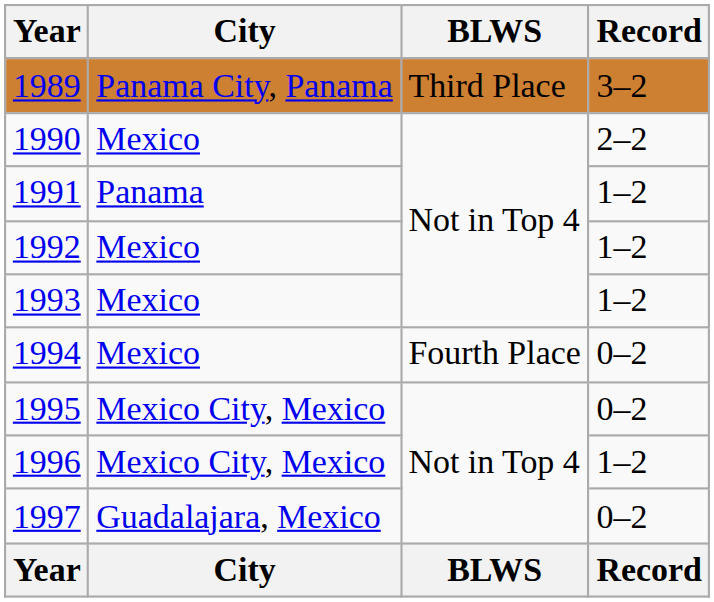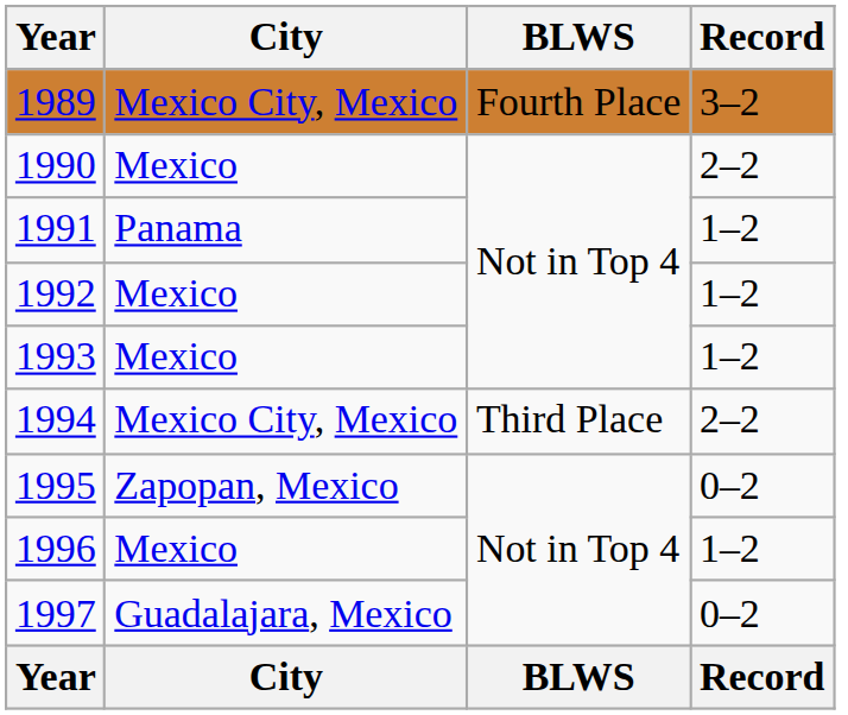 <table class="wikitable">
 <tr>
 <th>Year</th>
 <th>City</th>
 <th>BLWS</th>
 <th>Record</th>
 </tr>
 <tr style="background:#cd7f32;">
 <td><a href='#'>1989</a></td>
-<td> <a href='#'>Panama City</a>, <a href='#'>Panama</a></td>
-<td>Third Place</td>
+<td> <a href='#'>Mexico City</a>, <a href='#'>Mexico</a></td>
+<td>Fourth Place</td>
 <td>3–2</td>
 </tr>
 <tr>
 <td><a href='#'>1990</a></td>
 <td> <a href='#'>Mexico</a></td>
 <td rowspan=4>Not in Top 4</td>
 <td>2–2</td>
 </tr>
 <tr>
 <td><a href='#'>1991</a></td>
 <td> <a href='#'>Panama</a></td>
 <td>1–2</td>
 </tr>
 <tr>
 <td><a href='#'>1992</a></td>
 <td> <a href='#'>Mexico</a></td>
 <td>1–2</td>
 </tr>
 <tr>
 <td><a href='#'>1993</a></td>
 <td> <a href='#'>Mexico</a></td>
 <td>1–2</td>
 </tr>
 <tr>
 <td><a href='#'>1994</a></td>
-<td> <a href='#'>Mexico</a></td>
-<td>Fourth Place</td>
-<td>0–2</td>
+<td> <a href='#'>Mexico City</a>, <a href='#'>Mexico</a></td>
+<td>Third Place</td>
+<td>2–2</td>
 </tr>
 <tr>
 <td><a href='#'>1995</a></td>
-<td> <a href='#'>Mexico City</a>, <a href='#'>Mexico</a></td>
+<td> <a href='#'>Zapopan</a>, <a href='#'>Mexico</a></td>
 <td rowspan=3>Not in Top 4</td>
 <td>0–2</td>
 </tr>
 <tr>
 <td><a href='#'>1996</a></td>
-<td> <a href='#'>Mexico City</a>, <a href='#'>Mexico</a></td>
+<td> <a href='#'>Mexico</a></td>
 <td>1–2</td>
 </tr>
 <tr>
 <td><a href='#'>1997</a></td>
 <td> <a href='#'>Guadalajara</a>, <a href='#'>Mexico</a></td>
 <td>0–2</td>
 </tr>
 <tr>
 <th>Year</th>
 <th>City</th>
 <th>BLWS</th>
 <th>Record</th>
 </tr>
 </table>
